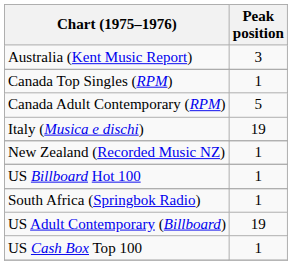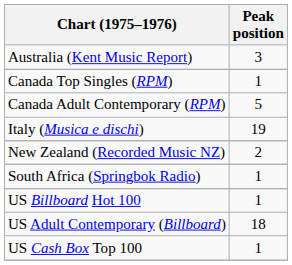 <table class="wikitable sortable">
 <tr>
 <th>Chart (1975–1976)</th>
 <th>Peak<br>position</th>
 </tr>
 <tr>
 <td>Australia (<a href='#'>Kent Music Report</a>)</td>
 <td style="text-align:center;">3</td>
 </tr>
 <tr>
 </tr>
 <tr>
 </tr>
 <tr>
 <td>Canada Top Singles (<em><a href='#'>RPM</a></em>)</td>
 <td style="text-align:center;">1</td>
 </tr>
 <tr>
 <td>Canada Adult Contemporary (<em><a href='#'>RPM</a></em>)</td>
 <td style="text-align:center;">5</td>
 </tr>
 <tr>
 <td>Italy (<em><a href='#'>Musica e dischi</a></em>)</td>
 <td style="text-align:center;">19</td>
 </tr>
 <tr>
 </tr>
 <tr>
 </tr>
 <tr>
 </tr>
 <tr>
 <td>New Zealand (<a href='#'>Recorded Music NZ</a>)</td>
-<td style="text-align:center;">1</td>
+<td style="text-align:center;">2</td>
+</tr>
+<tr>
+</tr>
+<tr>
+<td>South Africa (<a href='#'>Springbok Radio</a>)</td>
+<td align="center">1</td>
+</tr>
+<tr>
 </tr>
 <tr>
 </tr>
 <tr>
 <td>US <em><a href='#'>Billboard</a></em> <a href='#'>Hot 100</a></td>
 <td style="text-align:center;">1</td>
 </tr>
 <tr>
-</tr>
-<tr>
-</tr>
-<tr>
-<td>South Africa (<a href='#'>Springbok Radio</a>)</td>
-<td align="center">1</td>
-</tr>
-<tr>
 <td>US <a href='#'>Adult Contemporary</a> (<em><a href='#'>Billboard</a></em>)</td>
-<td style="text-align:center;">19</td>
+<td style="text-align:center;">18</td>
 </tr>
 <tr>
 <td>US <em><a href='#'>Cash Box</a></em> Top 100</td>
 <td style="text-align:center;">1</td>
 </tr>
 <tr>
 </tr>
 </table>
